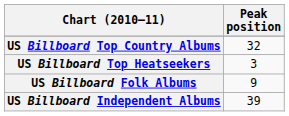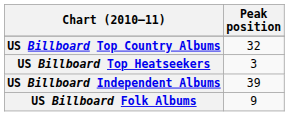 <table class="wikitable sortable plainrowheaders">
 <tr>
 <th>Chart (2010–11)</th>
 <th>Peak<br>position</th>
 </tr>
 <tr>
 </tr>
 <tr>
 <th scope="row">US <em><a href='#'>Billboard</a></em> <a href='#'>Top Country Albums</a></th>
 <td align="center">32</td>
 </tr>
 <tr>
 <th scope="row">US <em>Billboard</em> <a href='#'>Top Heatseekers</a></th>
 <td align="center">3</td>
 </tr>
 <tr>
+<th scope="row">US <em>Billboard</em> <a href='#'>Independent Albums</a></th>
+<td align="center">39</td>
+</tr>
+<tr>
 <th scope="row">US <em>Billboard</em> <a href='#'>Folk Albums</a></th>
 <td align="center">9</td>
 </tr>
-<tr>
-<th scope="row">US <em>Billboard</em> <a href='#'>Independent Albums</a></th>
-<td align="center">39</td>
-</tr>
 </table>
